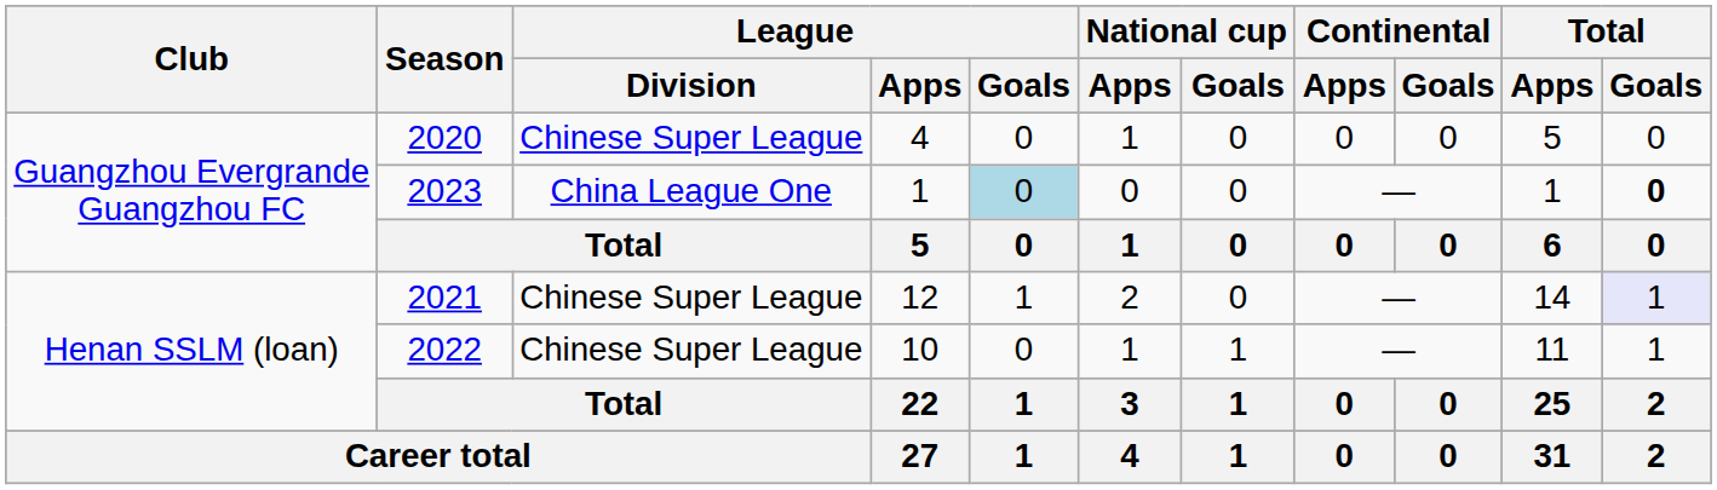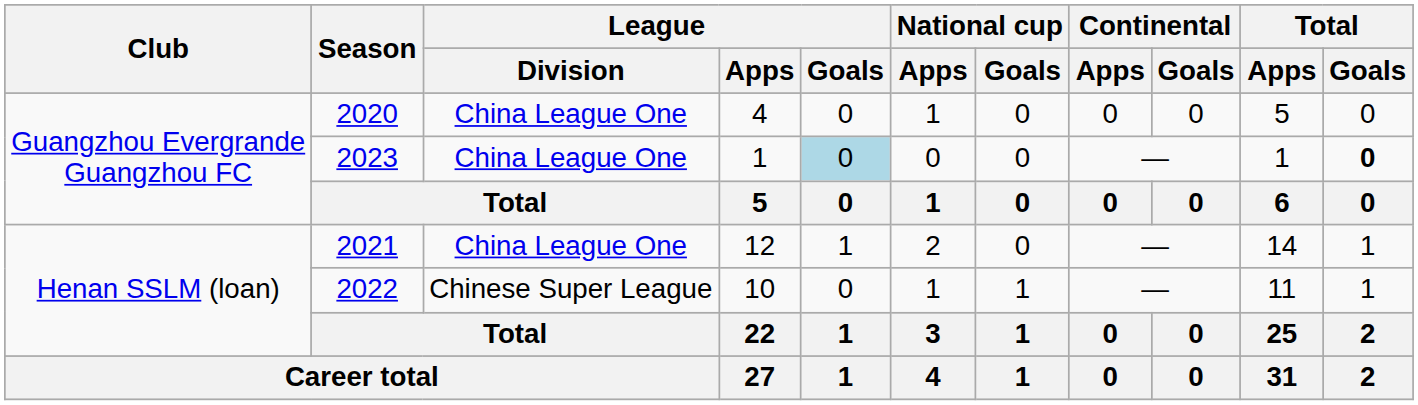 <table class="wikitable" style="text-align:center">
 <tr>
 <th rowspan="2">Club</th>
 <th rowspan="2">Season</th>
 <th colspan="3">League</th>
 <th colspan="2">National cup</th>
 <th colspan="2">Continental</th>
 <th colspan="2">Total</th>
 </tr>
 <tr>
 <th>Division</th>
 <th>Apps</th>
 <th>Goals</th>
 <th>Apps</th>
 <th>Goals</th>
 <th>Apps</th>
 <th>Goals</th>
 <th>Apps</th>
 <th>Goals</th>
 </tr>
 <tr>
 <td rowspan="3"><a href='#'>Guangzhou Evergrande</a><br><a href='#'>Guangzhou FC</a></td>
 <td><a href='#'>2020</a></td>
-<td><a href='#'>Chinese Super League</a></td>
+<td><a href='#'>China League One</a></td>
 <td>4</td>
 <td>0</td>
 <td>1</td>
 <td>0</td>
 <td>0</td>
 <td>0</td>
 <td>5</td>
 <td>0</td>
 </tr>
 <tr>
 <td><a href='#'>2023</a></td>
 <td><a href='#'>China League One</a></td>
 <td>1</td>
 <td style="background: lightblue;">0</td>
 <td>0</td>
 <td>0</td>
 <td colspan="2">—</td>
 <td>1</td>
 <td><strong>0</strong></td>
 </tr>
 <tr>
 <th colspan="2">Total</th>
 <th>5</th>
 <th>0</th>
 <th>1</th>
 <th>0</th>
 <th>0</th>
 <th>0</th>
 <th>6</th>
 <th>0</th>
 </tr>
 <tr>
 <td rowspan=3><a href='#'>Henan SSLM</a> (loan)</td>
 <td><a href='#'>2021</a></td>
-<td>Chinese Super League</td>
+<td><a href='#'>China League One</a></td>
 <td>12</td>
 <td>1</td>
 <td>2</td>
 <td>0</td>
 <td colspan="2">—</td>
 <td>14</td>
-<td style="background: lavender;">1</td>
+<td>1</td>
 </tr>
 <tr>
 <td><a href='#'>2022</a></td>
 <td>Chinese Super League</td>
 <td>10</td>
 <td>0</td>
 <td>1</td>
 <td>1</td>
 <td colspan="2">—</td>
 <td>11</td>
 <td>1</td>
 </tr>
 <tr>
 <th colspan="2">Total</th>
 <th>22</th>
 <th>1</th>
 <th>3</th>
 <th>1</th>
 <th>0</th>
 <th>0</th>
 <th>25</th>
 <th>2</th>
 </tr>
 <tr>
 <th colspan=3>Career total</th>
 <th>27</th>
 <th>1</th>
 <th>4</th>
 <th>1</th>
 <th>0</th>
 <th>0</th>
 <th>31</th>
 <th>2</th>
 </tr>
 </table>
